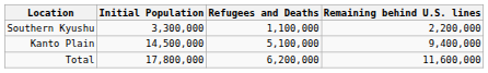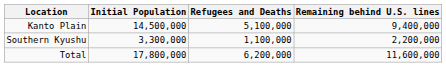 <table class="wikitable">
 <tr>
 <th>Location</th>
 <th>Initial Population</th>
 <th>Refugees and Deaths</th>
 <th>Remaining behind U.S. lines</th>
 </tr>
 <tr style="text-align: right;">
+<td>Kanto Plain</td>
+<td>14,500,000</td>
+<td>5,100,000</td>
+<td>9,400,000</td>
+</tr>
+<tr style="text-align: right;">
 <td>Southern Kyushu</td>
 <td>3,300,000</td>
 <td>1,100,000</td>
 <td>2,200,000</td>
-</tr>
-<tr style="text-align: right;">
-<td>Kanto Plain</td>
-<td>14,500,000</td>
-<td>5,100,000</td>
-<td>9,400,000</td>
 </tr>
 <tr style="text-align: right;">
 <td>Total</td>
 <td>17,800,000</td>
 <td>6,200,000</td>
 <td>11,600,000</td>
 </tr>
 </table>
